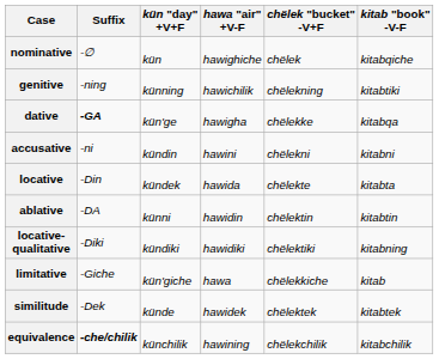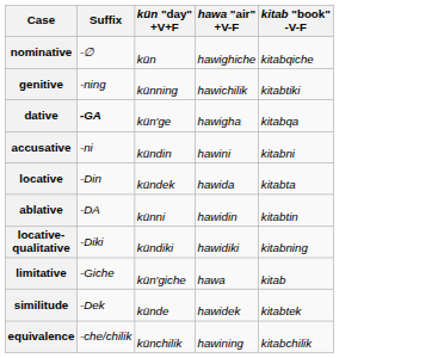 <table class="wikitable">
 <tr>
 <th>Case</th>
 <th>Suffix</th>
 <th><em>kün</em> "day"<br>+V+F</th>
 <th><em>hawa</em> "air"<br>+V-F</th>
-<th><em>chëlek</em> "bucket"<br>-V+F</th>
 <th><em>kitab</em> "book"<br>-V-F</th>
 </tr>
 <tr>
 <th>nominative</th>
 <td><em>-∅</em></td>
 <td><strong></strong><br><em>kün</em></td>
 <td><strong></strong><br><em>hawighiche</em></td>
-<td><strong></strong><br><em>chëlek</em></td>
 <td><strong></strong><br><em>kitabqiche</em></td>
 </tr>
 <tr>
 <th>genitive</th>
 <td><em>-ning</em></td>
 <td><strong></strong><br><em>künning</em></td>
 <td><strong></strong><br><em>hawichilik</em></td>
-<td><strong></strong><br><em>chëlekning</em></td>
 <td><strong></strong><br><em>kitabtiki</em></td>
 </tr>
 <tr>
 <th>dative</th>
 <td><strong><em>-GA</em></strong></td>
 <td><strong></strong><br><em>kün'ge</em></td>
 <td><strong></strong><br><em>hawigha</em></td>
-<td><strong></strong><br><em>chëlekke</em></td>
 <td><strong></strong><br><em>kitabqa</em></td>
 </tr>
 <tr>
 <th>accusative</th>
 <td><em>-ni</em></td>
 <td><strong></strong><br><em>kündin</em></td>
 <td><strong></strong><br><em>hawini</em></td>
-<td><strong></strong><br><em>chëlekni</em></td>
 <td><strong></strong><br><em>kitabni</em></td>
 </tr>
 <tr>
 <th>locative</th>
 <td><em>-Din</em></td>
 <td><strong></strong><br><em>kündek</em></td>
 <td><strong></strong><br><em>hawida</em></td>
-<td><strong></strong><br><em>chëlekte</em></td>
 <td><strong></strong><br><em>kitabta</em></td>
 </tr>
 <tr>
 <th>ablative</th>
 <td><em>-DA</em></td>
 <td><strong></strong><br><em>künni</em></td>
 <td><strong></strong><br><em>hawidin</em></td>
-<td><strong></strong><br><em>chëlektin</em></td>
 <td><strong></strong><br><em>kitabtin</em></td>
 </tr>
 <tr>
 <th>locative-<br>qualitative</th>
 <td><em>-Diki</em></td>
 <td><strong></strong><br><em>kündiki</em></td>
 <td><strong></strong><br><em>hawidiki</em></td>
-<td><strong></strong><br><em>chëlektiki</em></td>
 <td><strong></strong><br><em>kitabning</em></td>
 </tr>
 <tr>
 <th>limitative</th>
 <td><em>-Giche</em></td>
 <td><strong></strong><br><em>kün'giche</em></td>
 <td><strong></strong><br><em>hawa</em></td>
-<td><strong></strong><br><em>chëlekkiche</em></td>
 <td><strong></strong><br><em>kitab</em></td>
 </tr>
 <tr>
 <th>similitude</th>
 <td><em>-Dek</em></td>
 <td><strong></strong><br><em>künde</em></td>
 <td><strong></strong><br><em>hawidek</em></td>
-<td><strong></strong><br><em>chëlektek</em></td>
 <td><strong></strong><br><em>kitabtek</em></td>
 </tr>
 <tr>
 <th>equivalence</th>
-<td><strong><em>-che/chilik</em></strong></td>
+<td><em>-che/chilik</em></td>
 <td><strong></strong><br><em>künchilik</em></td>
 <td><strong></strong><br><em>hawining</em></td>
-<td><strong></strong><br><em>chëlekchilik</em></td>
 <td><strong></strong><br><em>kitabchilik</em></td>
 </tr>
 </table>
